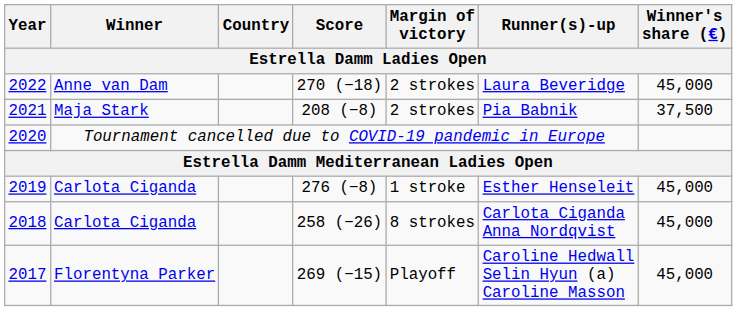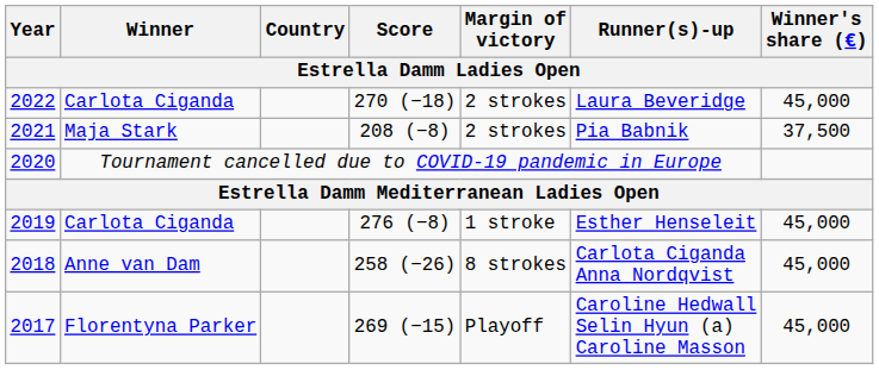 <table class=wikitable style="font-size:95%">
 <tr>
 <th>Year</th>
 <th>Winner</th>
 <th>Country</th>
 <th>Score</th>
 <th>Margin of<br>victory</th>
 <th>Runner(s)-up</th>
 <th>Winner's<br>share (<a href='#'>€</a>)</th>
 </tr>
 <tr>
 <th colspan=9>Estrella Damm Ladies Open</th>
 </tr>
 <tr>
 <td align=center><a href='#'>2022</a></td>
-<td><a href='#'>Anne van Dam</a></td>
+<td><a href='#'>Carlota Ciganda</a></td>
 <td></td>
 <td align=center>270 (−18)</td>
 <td>2 strokes</td>
 <td> <a href='#'>Laura Beveridge</a></td>
 <td align=center>45,000</td>
 </tr>
 <tr>
 <td align=center><a href='#'>2021</a></td>
 <td><a href='#'>Maja Stark</a></td>
 <td></td>
 <td align=center>208 (−8)</td>
 <td>2 strokes</td>
 <td> <a href='#'>Pia Babnik</a></td>
 <td align=center>37,500</td>
 </tr>
 <tr>
 <td><a href='#'>2020</a></td>
 <td align=center colspan="5"><em>Tournament cancelled due to <a href='#'>COVID-19 pandemic in Europe</a></em></td>
 </tr>
 <tr>
 <th colspan=9>Estrella Damm Mediterranean Ladies Open</th>
 </tr>
 <tr>
 <td align=center><a href='#'>2019</a></td>
 <td><a href='#'>Carlota Ciganda</a></td>
 <td></td>
 <td align=center>276 (−8)</td>
 <td>1 stroke</td>
 <td> <a href='#'>Esther Henseleit</a></td>
 <td align=center>45,000</td>
 </tr>
 <tr>
 <td align=center><a href='#'>2018</a></td>
-<td><a href='#'>Carlota Ciganda</a></td>
+<td><a href='#'>Anne van Dam</a></td>
 <td></td>
 <td align=center>258 (−26)</td>
 <td>8 strokes</td>
 <td> <a href='#'>Carlota Ciganda</a><br> <a href='#'>Anna Nordqvist</a></td>
 <td align=center>45,000</td>
 </tr>
 <tr>
 <td align=center><a href='#'>2017</a></td>
 <td><a href='#'>Florentyna Parker</a></td>
 <td></td>
 <td align=center>269 (−15)</td>
 <td>Playoff</td>
 <td> <a href='#'>Caroline Hedwall</a><br> <a href='#'>Selin Hyun</a> (a)<br> <a href='#'>Caroline Masson</a></td>
 <td align=center>45,000</td>
 </tr>
 </table>
